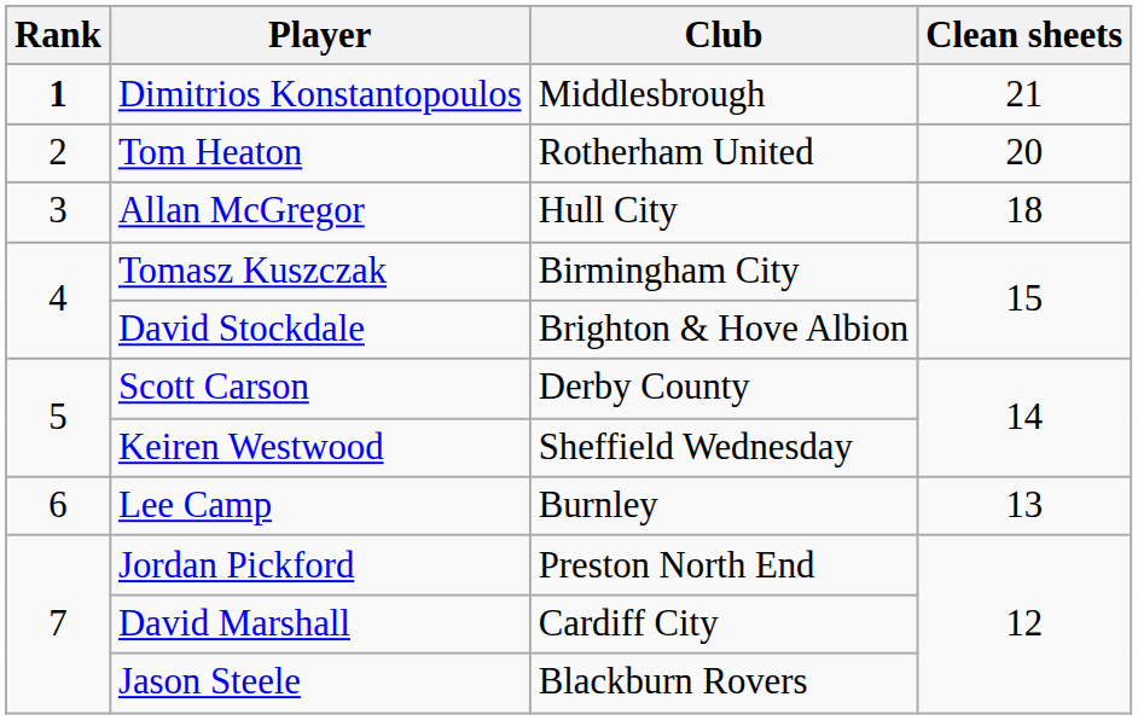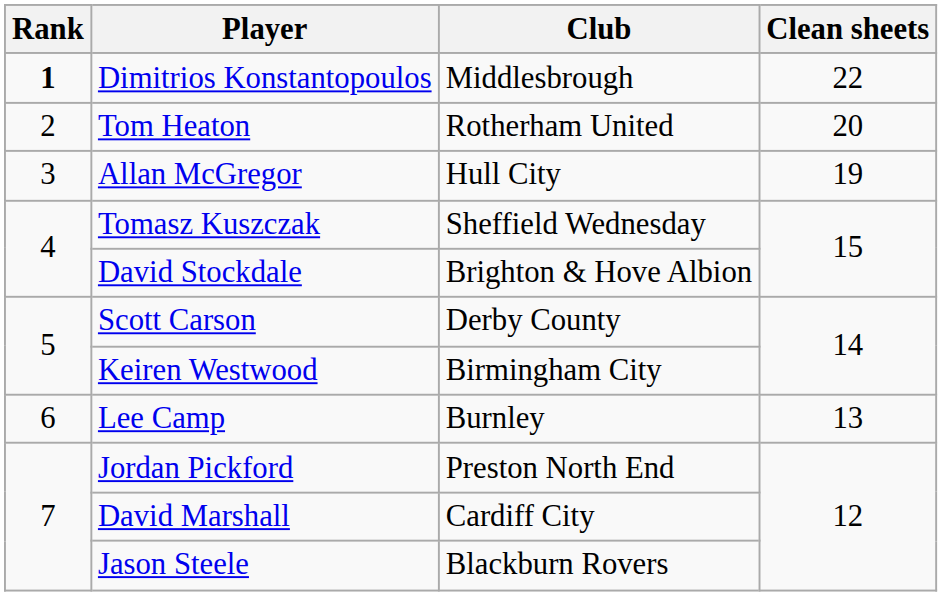 <table class="wikitable sortable" style="text-align:center">
 <tr>
 <th>Rank</th>
 <th>Player</th>
 <th>Club</th>
 <th>Clean sheets</th>
 </tr>
 <tr>
 <td><strong>1</strong></td>
 <td align="left"> <a href='#'>Dimitrios Konstantopoulos</a></td>
 <td align="left">Middlesbrough</td>
-<td>21</td>
+<td>22</td>
 </tr>
 <tr>
 <td>2</td>
 <td align="left"> <a href='#'>Tom Heaton</a></td>
 <td align="left">Rotherham United</td>
 <td>20</td>
 </tr>
 <tr>
 <td>3</td>
 <td align="left"> <a href='#'>Allan McGregor</a></td>
 <td align="left">Hull City</td>
-<td>18</td>
+<td>19</td>
 </tr>
 <tr>
 <td rowspan="2">4</td>
 <td align="left"> <a href='#'>Tomasz Kuszczak</a></td>
-<td align="left">Birmingham City</td>
+<td align="left">Sheffield Wednesday</td>
 <td rowspan="2">15</td>
 </tr>
 <tr>
 <td align="left"> <a href='#'>David Stockdale</a></td>
 <td align="left">Brighton & Hove Albion</td>
 </tr>
 <tr>
 <td rowspan="2">5</td>
 <td align="left"> <a href='#'>Scott Carson</a></td>
 <td align="left">Derby County</td>
 <td rowspan="2">14</td>
 </tr>
 <tr>
 <td align="left"> <a href='#'>Keiren Westwood</a></td>
-<td align="left">Sheffield Wednesday</td>
+<td align="left">Birmingham City</td>
 </tr>
 <tr>
 <td>6</td>
 <td align="left"> <a href='#'>Lee Camp</a></td>
 <td align="left">Burnley</td>
 <td>13</td>
 </tr>
 <tr>
 <td rowspan="3">7</td>
 <td align="left"> <a href='#'>Jordan Pickford</a></td>
 <td align="left">Preston North End</td>
 <td rowspan="3">12</td>
 </tr>
 <tr>
 <td align="left"> <a href='#'>David Marshall</a></td>
 <td align="left">Cardiff City</td>
 </tr>
 <tr>
 <td align="left"> <a href='#'>Jason Steele</a></td>
 <td align="left">Blackburn Rovers</td>
 </tr>
 </table>
